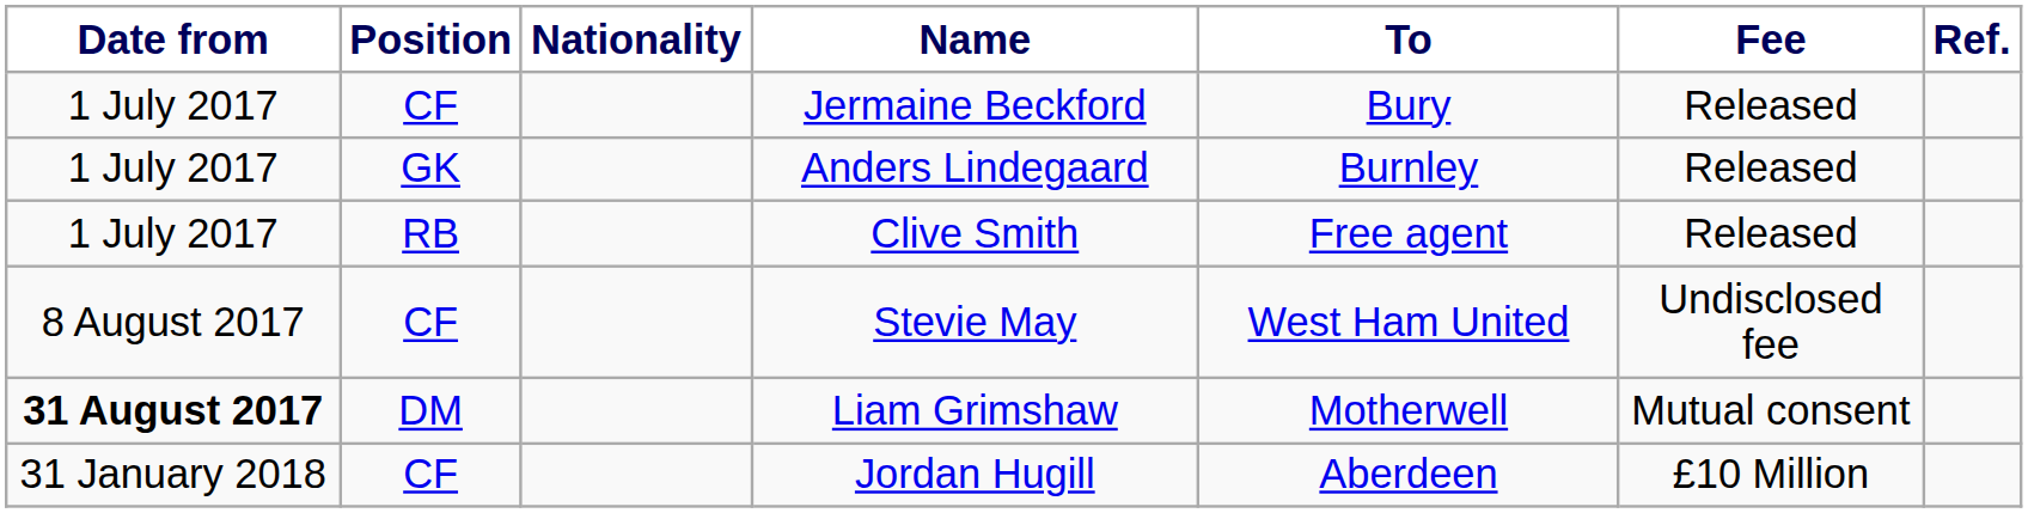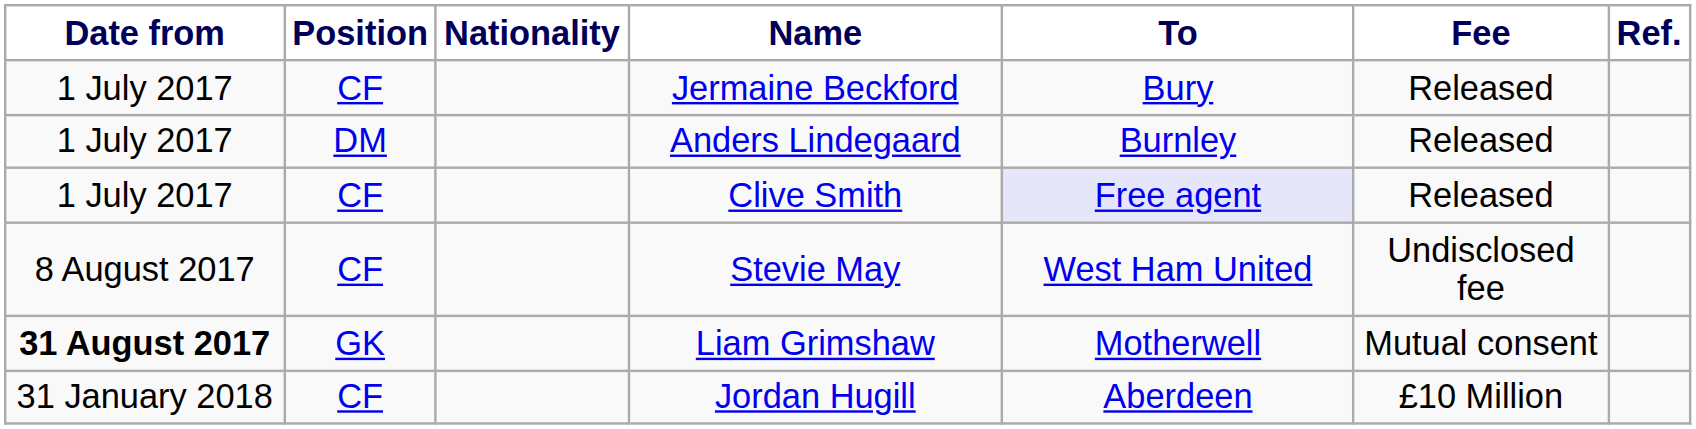 <table class="wikitable"  style="text-align:center; font-size:90%; ">
 <tr>
 <th style="background:#fff; color:#00005a; width:110px;">Date from</th>
 <th style="background:#fff; color:#00005a; width:50px;">Position</th>
 <th style="background:#fff; color:#00005a; width:50px;">Nationality</th>
 <th style="background:#fff; color:#00005a; width:150px;">Name</th>
 <th style="background:#fff; color:#00005a; width:140px;">To</th>
 <th style="background:#fff; color:#00005a; width:100px;">Fee</th>
 <th style="background:#fff; color:#00005a; width:25px;">Ref.</th>
 </tr>
 <tr>
 <td>1 July 2017</td>
 <td><a href='#'>CF</a></td>
 <td></td>
 <td><a href='#'>Jermaine Beckford</a></td>
 <td><a href='#'>Bury</a></td>
 <td>Released</td>
 <td></td>
 </tr>
 <tr>
 <td>1 July 2017</td>
-<td><a href='#'>GK</a></td>
+<td><a href='#'>DM</a></td>
 <td></td>
 <td><a href='#'>Anders Lindegaard</a></td>
 <td><a href='#'>Burnley</a></td>
 <td>Released</td>
 <td></td>
 </tr>
 <tr>
 <td>1 July 2017</td>
-<td><a href='#'>RB</a></td>
+<td><a href='#'>CF</a></td>
 <td></td>
 <td><a href='#'>Clive Smith</a></td>
-<td><a href='#'>Free agent</a></td>
+<td style="background: lavender;"><a href='#'>Free agent</a></td>
 <td>Released</td>
 <td></td>
 </tr>
 <tr>
 <td>8 August 2017</td>
 <td><a href='#'>CF</a></td>
 <td></td>
 <td><a href='#'>Stevie May</a></td>
 <td><a href='#'>West Ham United</a></td>
 <td>Undisclosed fee</td>
 <td></td>
 </tr>
 <tr>
 <td><strong>31 August 2017</strong></td>
-<td><a href='#'>DM</a></td>
+<td><a href='#'>GK</a></td>
 <td></td>
 <td><a href='#'>Liam Grimshaw</a></td>
 <td><a href='#'>Motherwell</a></td>
 <td>Mutual consent</td>
 <td></td>
 </tr>
 <tr>
 <td>31 January 2018</td>
 <td><a href='#'>CF</a></td>
 <td></td>
 <td><a href='#'>Jordan Hugill</a></td>
 <td><a href='#'>Aberdeen</a></td>
 <td>£10 Million</td>
 <td></td>
 </tr>
 </table>
